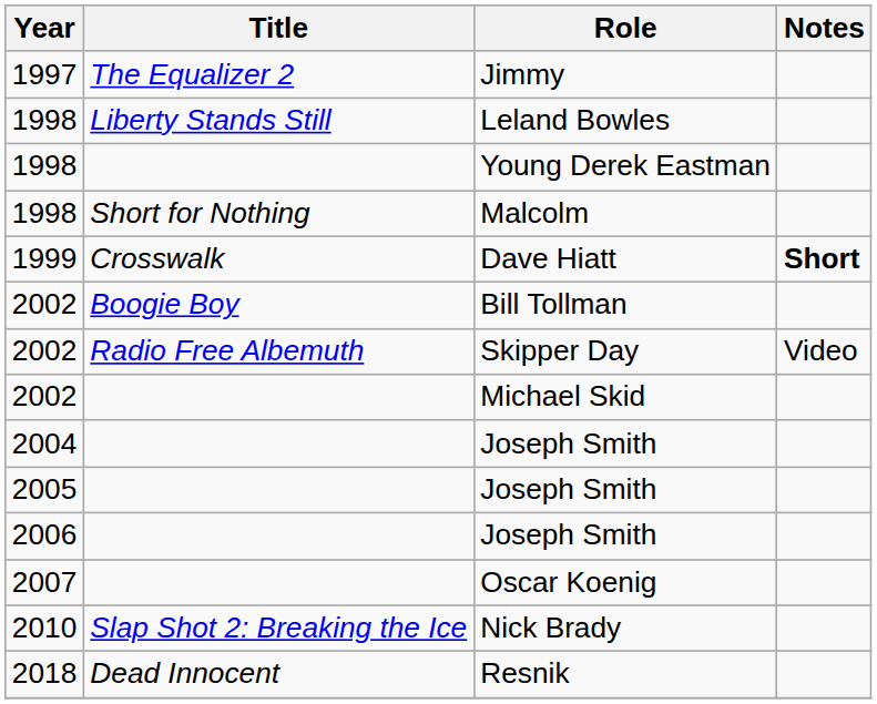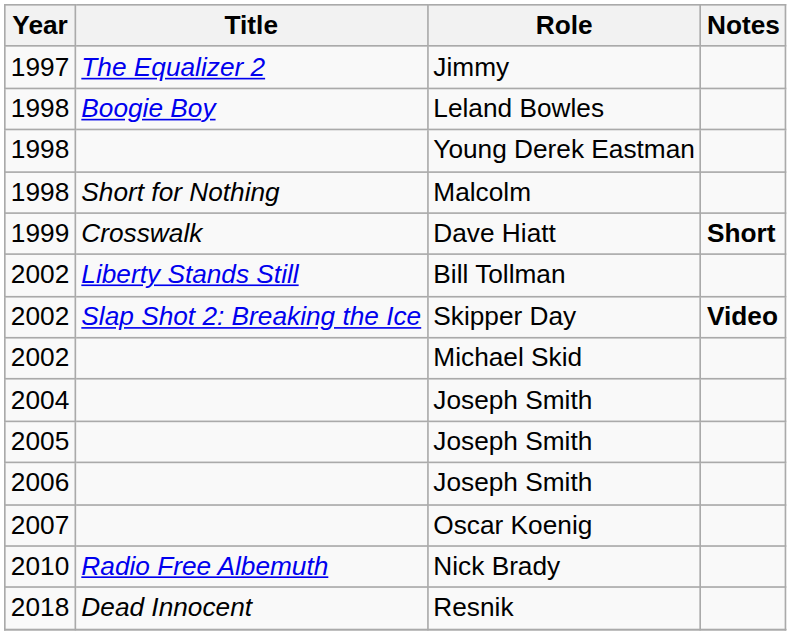 <table class="wikitable sortable">
 <tr>
 <th>Year</th>
 <th>Title</th>
 <th>Role</th>
 <th class="unsortable">Notes</th>
 </tr>
 <tr>
 <td>1997</td>
 <td data-sort-value="Equalizer 2, The"><em><a href='#'>The Equalizer 2</a></em></td>
 <td>Jimmy</td>
 <td></td>
 </tr>
 <tr>
 <td>1998</td>
-<td><em><a href='#'>Liberty Stands Still</a></em></td>
+<td><em><a href='#'>Boogie Boy</a></em></td>
 <td>Leland Bowles</td>
 <td></td>
 </tr>
 <tr>
 <td>1998</td>
 <td><em></em></td>
 <td>Young Derek Eastman</td>
 <td></td>
 </tr>
 <tr>
 <td>1998</td>
 <td><em>Short for Nothing</em></td>
 <td>Malcolm</td>
 <td></td>
 </tr>
 <tr>
 <td>1999</td>
 <td><em>Crosswalk</em></td>
 <td>Dave Hiatt</td>
 <td><strong>Short</strong></td>
 </tr>
 <tr>
 <td>2002</td>
-<td><em><a href='#'>Boogie Boy</a></em></td>
+<td><em><a href='#'>Liberty Stands Still</a></em></td>
 <td>Bill Tollman</td>
 <td></td>
 </tr>
 <tr>
 <td>2002</td>
-<td><em><a href='#'>Radio Free Albemuth</a></em></td>
+<td><em><a href='#'>Slap Shot 2: Breaking the Ice</a></em></td>
 <td>Skipper Day</td>
-<td>Video</td>
+<td><strong>Video</strong></td>
 </tr>
 <tr>
 <td>2002</td>
 <td><em></em></td>
 <td>Michael Skid</td>
 <td></td>
 </tr>
 <tr>
 <td>2004</td>
 <td><em></em></td>
 <td>Joseph Smith</td>
 <td></td>
 </tr>
 <tr>
 <td>2005</td>
 <td><em></em></td>
 <td>Joseph Smith</td>
 <td></td>
 </tr>
 <tr>
 <td>2006</td>
 <td><em></em></td>
 <td>Joseph Smith</td>
 <td></td>
 </tr>
 <tr>
 <td>2007</td>
 <td><em></em></td>
 <td>Oscar Koenig</td>
 <td></td>
 </tr>
 <tr>
 <td>2010</td>
-<td><em><a href='#'>Slap Shot 2: Breaking the Ice</a></em></td>
+<td><em><a href='#'>Radio Free Albemuth</a></em></td>
 <td>Nick Brady</td>
 <td></td>
 </tr>
 <tr>
 <td>2018</td>
 <td><em>Dead Innocent</em></td>
 <td>Resnik</td>
 <td></td>
 </tr>
 <tr>
 </tr>
 </table>
